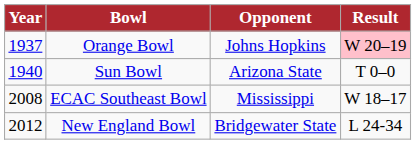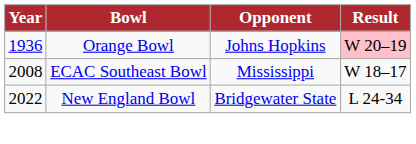 <table class="wikitable" style="text-align:center">
 <tr>
 <th style="background:#AF272F; color:white">Year</th>
 <th style="background:#AF272F; color:white">Bowl</th>
 <th style="background:#AF272F; color:white">Opponent</th>
 <th style="background:#AF272F; color:white">Result</th>
 </tr>
 <tr>
-<td><a href='#'>1937</a></td>
+<td><a href='#'>1936</a></td>
 <td><a href='#'>Orange Bowl</a></td>
 <td><a href='#'>Johns Hopkins</a></td>
 <td style="background: pink;">W 20–19</td>
-</tr>
-<tr>
-<td><a href='#'>1940</a></td>
-<td><a href='#'>Sun Bowl</a></td>
-<td><a href='#'>Arizona State</a></td>
-<td>T 0–0</td>
 </tr>
 <tr>
 <td>2008</td>
 <td><a href='#'>ECAC Southeast Bowl</a></td>
 <td><a href='#'>Mississippi</a></td>
 <td>W 18–17</td>
 </tr>
 <tr>
-<td>2012</td>
+<td>2022</td>
 <td><a href='#'>New England Bowl</a></td>
 <td><a href='#'>Bridgewater State</a></td>
 <td>L 24-34</td>
 </tr>
 </table>
